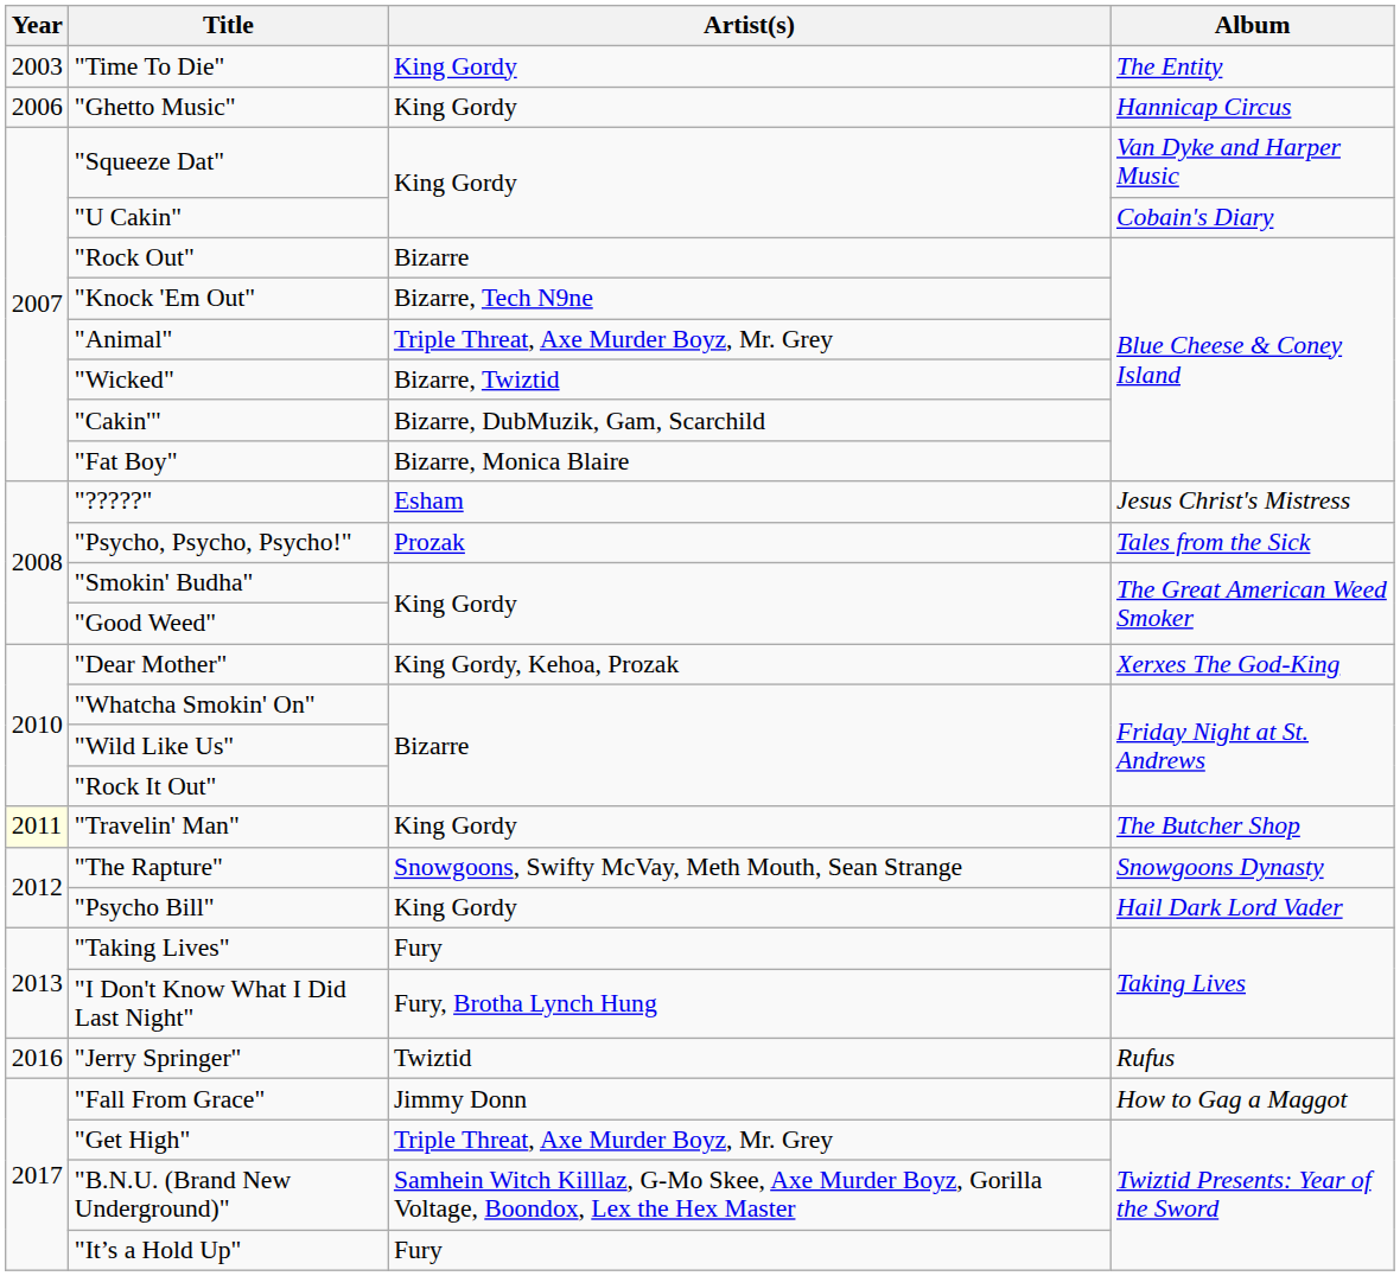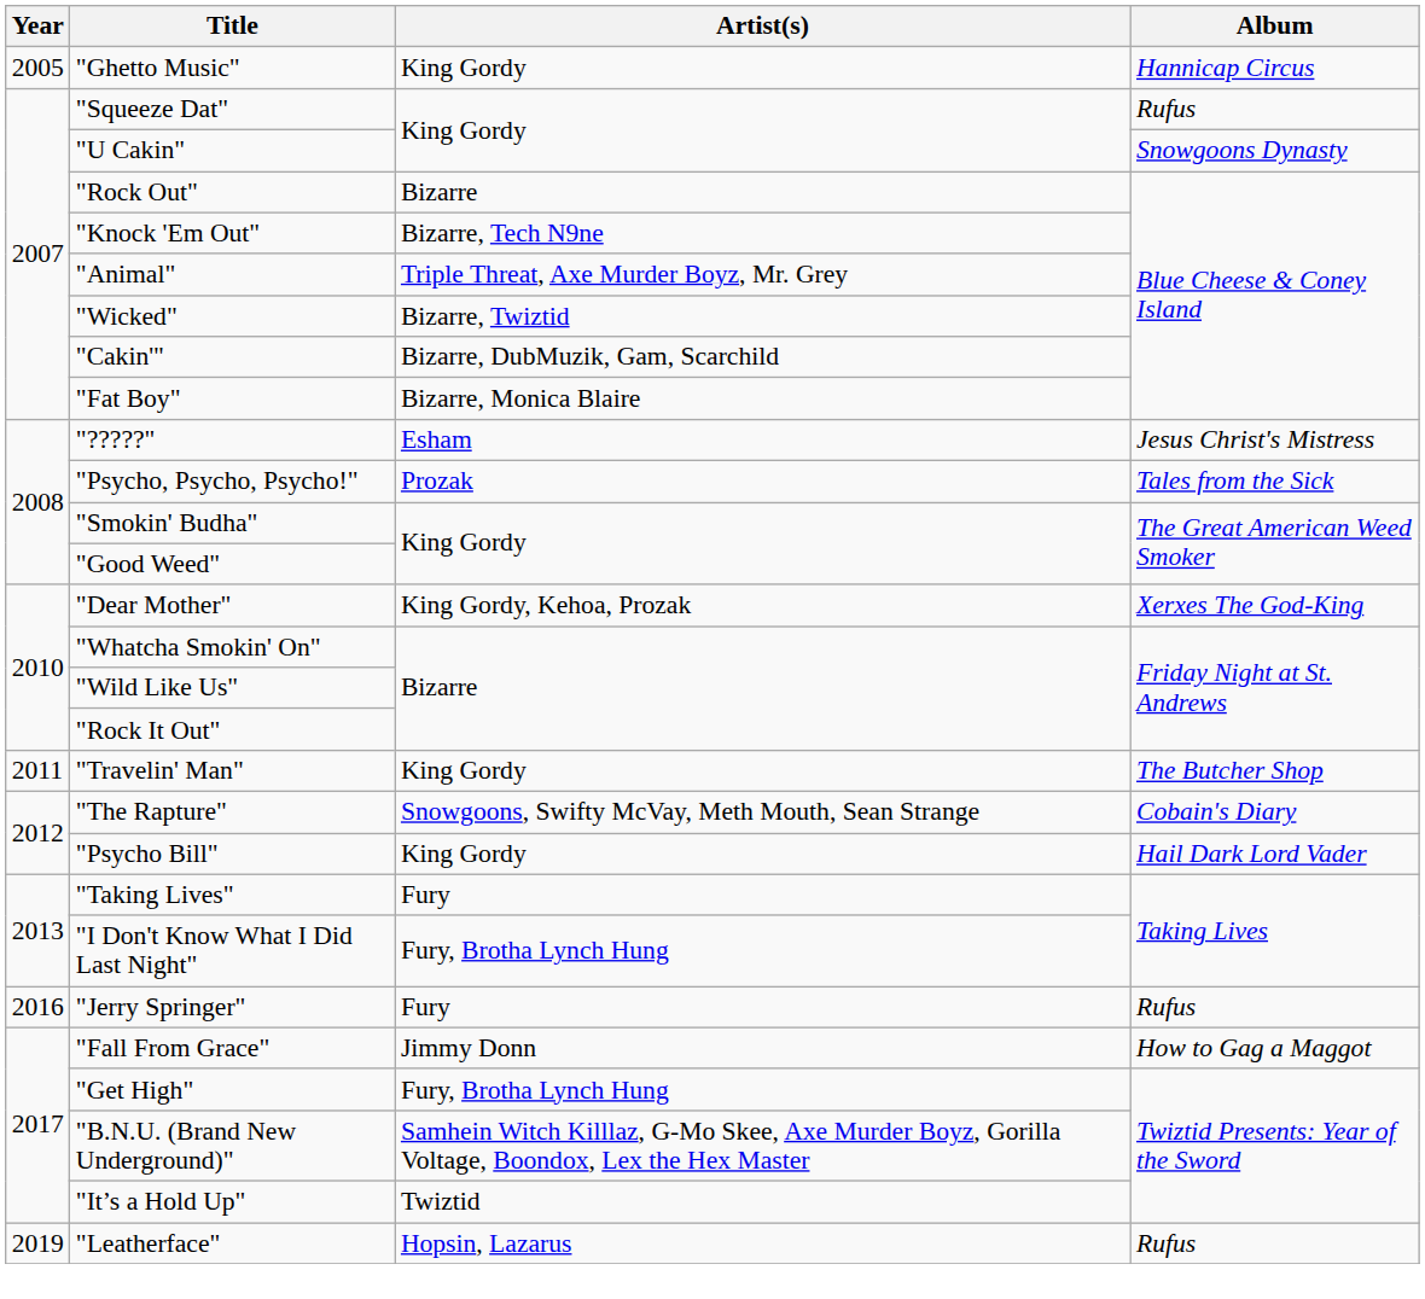 <table class="wikitable">
 <tr>
 <th>Year</th>
 <th>Title</th>
 <th>Artist(s)</th>
 <th>Album</th>
 </tr>
 <tr>
-<td>2003</td>
-<td>"Time To Die"</td>
-<td><a href='#'>King Gordy</a></td>
-<td><em><a href='#'>The Entity</a></em></td>
-</tr>
-<tr>
-<td>2006</td>
+<td>2005</td>
 <td>"Ghetto Music"</td>
 <td>King Gordy</td>
 <td><em><a href='#'>Hannicap Circus</a></em></td>
 </tr>
 <tr>
 <td rowspan="8">2007</td>
 <td>"Squeeze Dat"</td>
 <td rowspan="2">King Gordy</td>
-<td><em><a href='#'>Van Dyke and Harper Music</a></em></td>
+<td><em>Rufus</em></td>
 </tr>
 <tr>
 <td>"U Cakin"</td>
-<td><em><a href='#'>Cobain's Diary</a></em></td>
+<td><em><a href='#'>Snowgoons Dynasty</a></em></td>
 </tr>
 <tr>
 <td>"Rock Out"</td>
 <td>Bizarre</td>
 <td rowspan="6"><em><a href='#'>Blue Cheese & Coney Island</a></em></td>
 </tr>
 <tr>
 <td>"Knock 'Em Out"</td>
 <td>Bizarre, <a href='#'>Tech N9ne</a></td>
 </tr>
 <tr>
 <td>"Animal"</td>
 <td><a href='#'>Triple Threat</a>, <a href='#'>Axe Murder Boyz</a>, Mr. Grey</td>
 </tr>
 <tr>
 <td>"Wicked"</td>
 <td>Bizarre, <a href='#'>Twiztid</a></td>
 </tr>
 <tr>
 <td>"Cakin'"</td>
 <td>Bizarre, DubMuzik, Gam, Scarchild</td>
 </tr>
 <tr>
 <td>"Fat Boy"</td>
 <td>Bizarre, Monica Blaire</td>
 </tr>
 <tr>
 <td rowspan="4">2008</td>
 <td>"?????"</td>
 <td><a href='#'>Esham</a></td>
 <td><em>Jesus Christ's Mistress</em></td>
 </tr>
 <tr>
 <td>"Psycho, Psycho, Psycho!"</td>
 <td><a href='#'>Prozak</a></td>
 <td><em><a href='#'>Tales from the Sick</a></em></td>
 </tr>
 <tr>
 <td>"Smokin' Budha"</td>
 <td rowspan="2">King Gordy</td>
 <td rowspan="2"><em><a href='#'>The Great American Weed Smoker</a></em></td>
 </tr>
 <tr>
 <td>"Good Weed"</td>
 </tr>
 <tr>
 <td rowspan="4">2010</td>
 <td>"Dear Mother"</td>
 <td>King Gordy, Kehoa, Prozak</td>
 <td><em><a href='#'>Xerxes The God-King</a></em></td>
 </tr>
 <tr>
 <td>"Whatcha Smokin' On"</td>
 <td rowspan="3">Bizarre</td>
 <td rowspan="3"><em><a href='#'>Friday Night at St. Andrews</a></em></td>
 </tr>
 <tr>
 <td>"Wild Like Us"</td>
 </tr>
 <tr>
 <td>"Rock It Out"</td>
 </tr>
 <tr>
-<td style="background: lightyellow;">2011</td>
+<td>2011</td>
 <td>"Travelin' Man"</td>
 <td>King Gordy</td>
 <td><em><a href='#'>The Butcher Shop</a></em></td>
 </tr>
 <tr>
 <td rowspan="2">2012</td>
 <td>"The Rapture"</td>
 <td><a href='#'>Snowgoons</a>, Swifty McVay, Meth Mouth, Sean Strange</td>
-<td><em><a href='#'>Snowgoons Dynasty</a></em></td>
+<td><em><a href='#'>Cobain's Diary</a></em></td>
 </tr>
 <tr>
 <td>"Psycho Bill"</td>
 <td>King Gordy</td>
 <td><em><a href='#'>Hail Dark Lord Vader</a></em></td>
 </tr>
 <tr>
 <td rowspan="2">2013</td>
 <td>"Taking Lives"</td>
 <td>Fury</td>
 <td rowspan="2"><em><a href='#'>Taking Lives</a></em></td>
 </tr>
 <tr>
 <td>"I Don't Know What I Did Last Night"</td>
 <td>Fury, <a href='#'>Brotha Lynch Hung</a></td>
 </tr>
 <tr>
 <td>2016</td>
 <td>"Jerry Springer"</td>
-<td>Twiztid</td>
+<td>Fury</td>
 <td><em>Rufus</em></td>
 </tr>
 <tr>
 <td rowspan="4">2017</td>
 <td>"Fall From Grace"</td>
 <td>Jimmy Donn</td>
 <td><em>How to Gag a Maggot</em></td>
 </tr>
 <tr>
 <td>"Get High"</td>
-<td><a href='#'>Triple Threat</a>, <a href='#'>Axe Murder Boyz</a>, Mr. Grey</td>
+<td>Fury, <a href='#'>Brotha Lynch Hung</a></td>
 <td rowspan="3"><em><a href='#'>Twiztid Presents: Year of the Sword</a></em></td>
 </tr>
 <tr>
 <td>"B.N.U. (Brand New Underground)"</td>
 <td><a href='#'>Samhein Witch Killlaz</a>, G-Mo Skee, <a href='#'>Axe Murder Boyz</a>, Gorilla Voltage, <a href='#'>Boondox</a>, <a href='#'>Lex the Hex Master</a></td>
 </tr>
 <tr>
 <td>"It’s a Hold Up"</td>
-<td>Fury</td>
+<td>Twiztid</td>
+</tr>
+<tr>
+<td>2019</td>
+<td>"Leatherface"</td>
+<td><a href='#'>Hopsin</a>, <a href='#'>Lazarus</a></td>
+<td><em>Rufus</em></td>
 </tr>
 </table>
